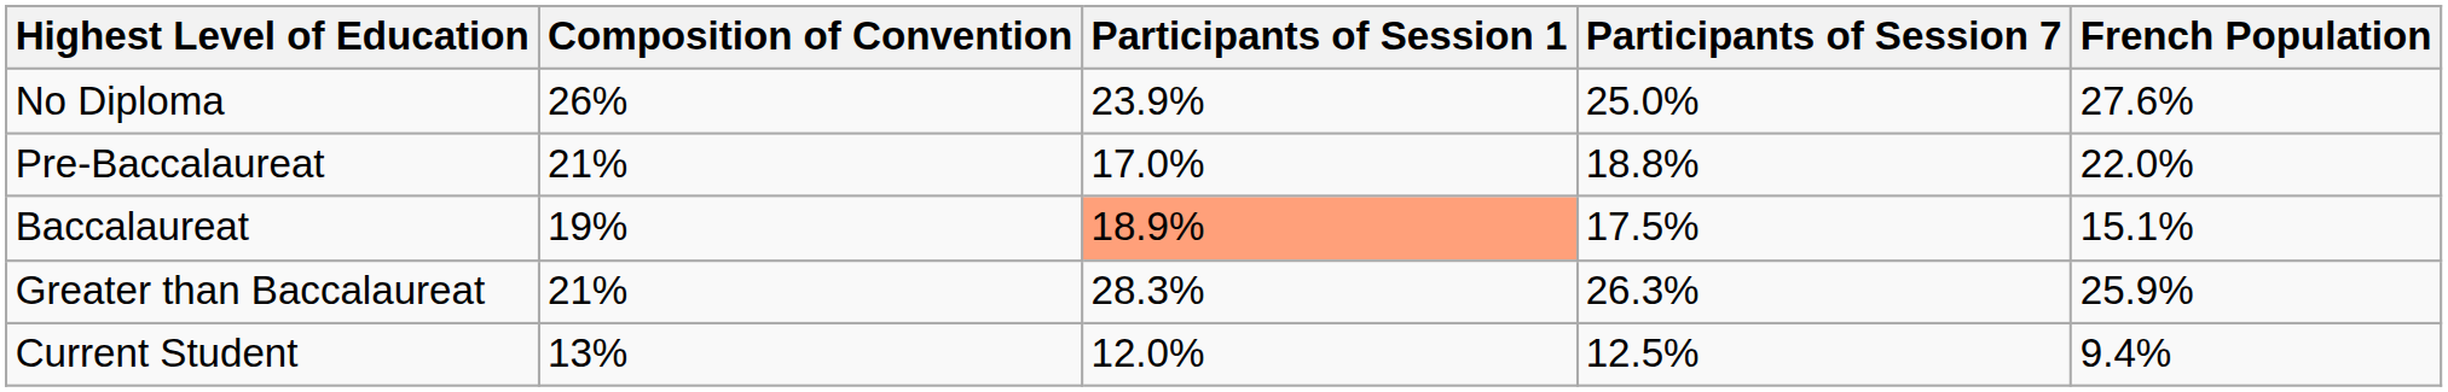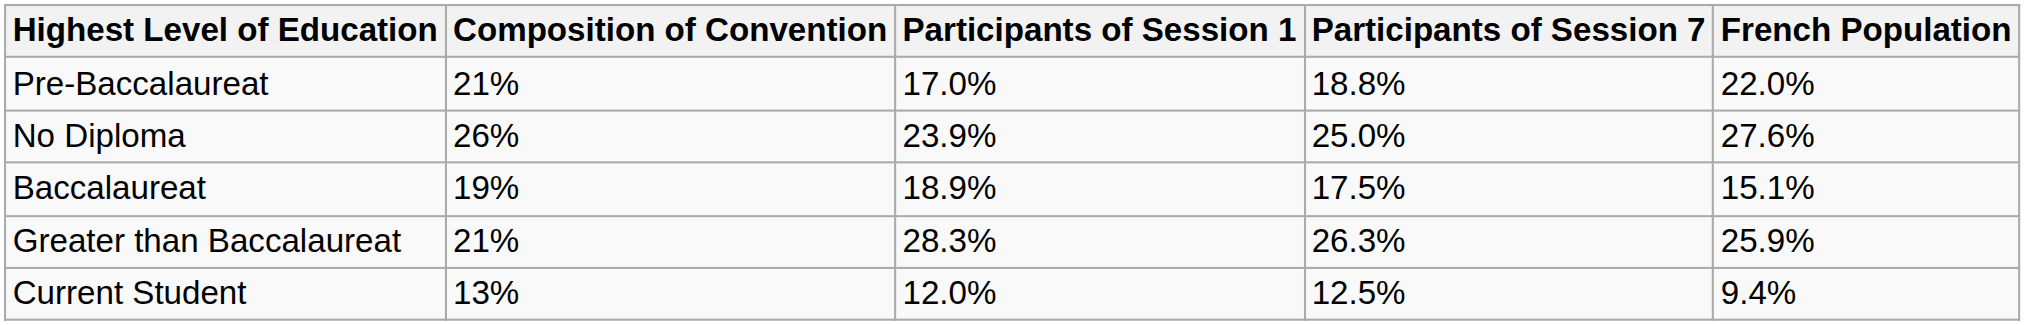 <table class="wikitable">
 <tr>
 <th>Highest Level of Education</th>
 <th>Composition of Convention</th>
 <th>Participants of Session 1</th>
 <th>Participants of Session 7</th>
 <th>French Population</th>
 </tr>
 <tr>
+<td>Pre-Baccalaureat</td>
+<td>21%</td>
+<td>17.0%</td>
+<td>18.8%</td>
+<td>22.0%</td>
+</tr>
+<tr>
 <td>No Diploma</td>
 <td>26%</td>
 <td>23.9%</td>
 <td>25.0%</td>
 <td>27.6%</td>
 </tr>
 <tr>
-<td>Pre-Baccalaureat</td>
-<td>21%</td>
-<td>17.0%</td>
-<td>18.8%</td>
-<td>22.0%</td>
-</tr>
-<tr>
 <td>Baccalaureat</td>
 <td>19%</td>
-<td style="background: lightsalmon;">18.9%</td>
+<td>18.9%</td>
 <td>17.5%</td>
 <td>15.1%</td>
 </tr>
 <tr>
 <td>Greater than Baccalaureat</td>
 <td>21%</td>
 <td>28.3%</td>
 <td>26.3%</td>
 <td>25.9%</td>
 </tr>
 <tr>
 <td>Current Student</td>
 <td>13%</td>
 <td>12.0%</td>
 <td>12.5%</td>
 <td>9.4%</td>
 </tr>
 </table>
